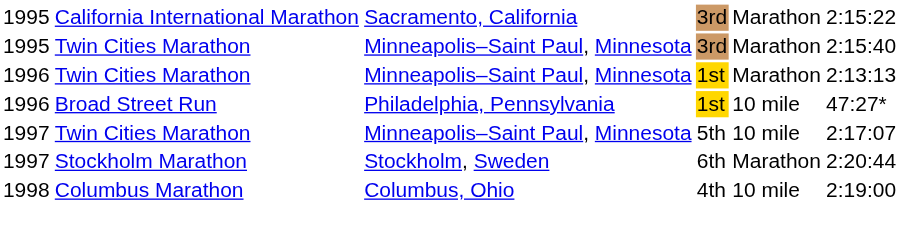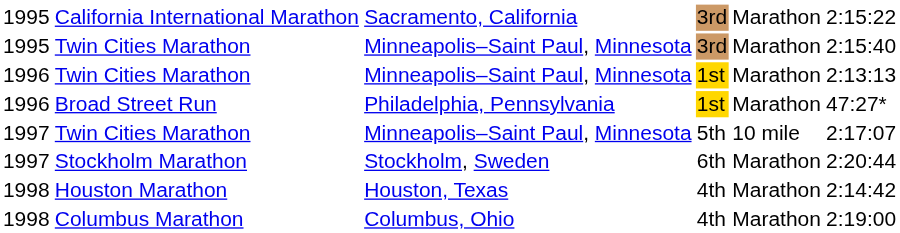 <table>
 <tr>
 <td>1995</td>
 <td><a href='#'>California International Marathon</a></td>
 <td><a href='#'>Sacramento, California</a></td>
 <td bgcolor="cc9966">3rd</td>
 <td>Marathon</td>
 <td>2:15:22</td>
 </tr>
 <tr>
 <td>1995</td>
 <td><a href='#'>Twin Cities Marathon</a></td>
 <td><a href='#'>Minneapolis–Saint Paul</a>, <a href='#'>Minnesota</a></td>
 <td bgcolor="cc9966">3rd</td>
 <td>Marathon</td>
 <td>2:15:40</td>
 </tr>
 <tr>
 <td>1996</td>
 <td><a href='#'>Twin Cities Marathon</a></td>
 <td><a href='#'>Minneapolis–Saint Paul</a>, <a href='#'>Minnesota</a></td>
 <td bgcolor="gold">1st</td>
 <td>Marathon</td>
 <td>2:13:13</td>
 </tr>
 <tr>
 <td>1996</td>
 <td><a href='#'>Broad Street Run</a></td>
 <td><a href='#'>Philadelphia, Pennsylvania</a></td>
 <td bgcolor="gold">1st</td>
-<td>10 mile</td>
+<td>Marathon</td>
 <td>47:27*</td>
 </tr>
 <tr>
 <td>1997</td>
 <td><a href='#'>Twin Cities Marathon</a></td>
 <td><a href='#'>Minneapolis–Saint Paul</a>, <a href='#'>Minnesota</a></td>
 <td>5th</td>
 <td>10 mile</td>
 <td>2:17:07</td>
 </tr>
 <tr>
 <td>1997</td>
 <td><a href='#'>Stockholm Marathon</a></td>
 <td><a href='#'>Stockholm</a>, <a href='#'>Sweden</a></td>
 <td>6th</td>
 <td>Marathon</td>
 <td>2:20:44</td>
 </tr>
 <tr>
 <td>1998</td>
+<td><a href='#'>Houston Marathon</a></td>
+<td><a href='#'>Houston, Texas</a></td>
+<td>4th</td>
+<td>Marathon</td>
+<td>2:14:42</td>
+</tr>
+<tr>
+<td>1998</td>
 <td><a href='#'>Columbus Marathon</a></td>
 <td><a href='#'>Columbus, Ohio</a></td>
 <td>4th</td>
-<td>10 mile</td>
+<td>Marathon</td>
 <td>2:19:00</td>
 </tr>
 </table>
